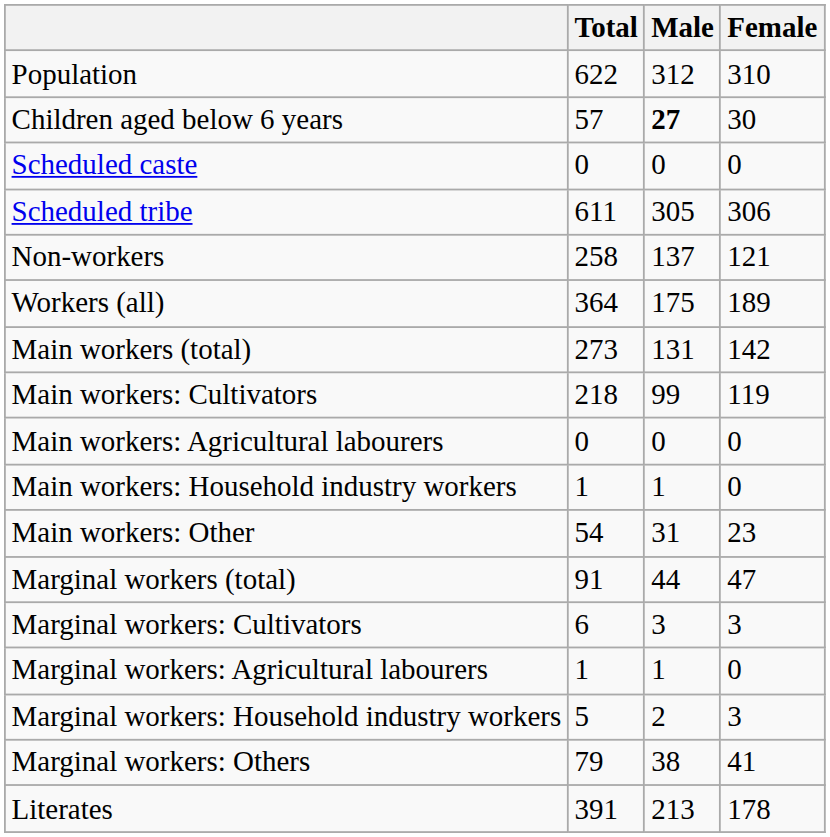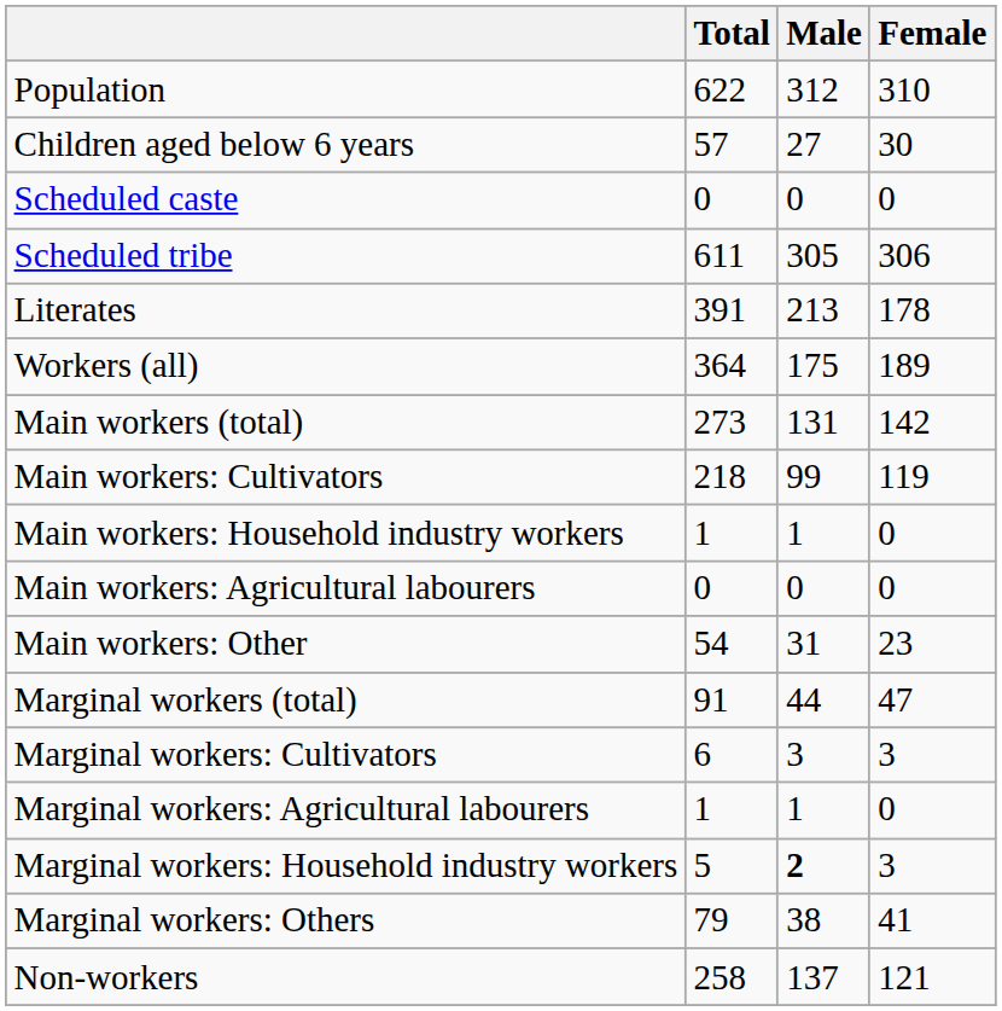 <table class="wikitable sortable">
 <tr>
 <th></th>
 <th>Total</th>
 <th>Male</th>
 <th>Female</th>
 </tr>
 <tr>
 <td>Population</td>
 <td>622</td>
 <td>312</td>
 <td>310</td>
 </tr>
 <tr>
 <td>Children aged below 6 years</td>
 <td>57</td>
-<td><strong>27</strong></td>
+<td>27</td>
 <td>30</td>
 </tr>
 <tr>
 <td><a href='#'>Scheduled caste</a></td>
 <td>0</td>
 <td>0</td>
 <td>0</td>
 </tr>
 <tr>
 <td><a href='#'>Scheduled tribe</a></td>
 <td>611</td>
 <td>305</td>
 <td>306</td>
 </tr>
 <tr>
-<td>Non-workers</td>
-<td>258</td>
-<td>137</td>
-<td>121</td>
+<td>Literates</td>
+<td>391</td>
+<td>213</td>
+<td>178</td>
 </tr>
 <tr>
 <td>Workers (all)</td>
 <td>364</td>
 <td>175</td>
 <td>189</td>
 </tr>
 <tr>
 <td>Main workers (total)</td>
 <td>273</td>
 <td>131</td>
 <td>142</td>
 </tr>
 <tr>
 <td>Main workers: Cultivators</td>
 <td>218</td>
 <td>99</td>
 <td>119</td>
 </tr>
 <tr>
+<td>Main workers: Household industry workers</td>
+<td>1</td>
+<td>1</td>
+<td>0</td>
+</tr>
+<tr>
 <td>Main workers: Agricultural labourers</td>
 <td>0</td>
 <td>0</td>
-<td>0</td>
-</tr>
-<tr>
-<td>Main workers: Household industry workers</td>
-<td>1</td>
-<td>1</td>
 <td>0</td>
 </tr>
 <tr>
 <td>Main workers: Other</td>
 <td>54</td>
 <td>31</td>
 <td>23</td>
 </tr>
 <tr>
 <td>Marginal workers (total)</td>
 <td>91</td>
 <td>44</td>
 <td>47</td>
 </tr>
 <tr>
 <td>Marginal workers: Cultivators</td>
 <td>6</td>
 <td>3</td>
 <td>3</td>
 </tr>
 <tr>
 <td>Marginal workers: Agricultural labourers</td>
 <td>1</td>
 <td>1</td>
 <td>0</td>
 </tr>
 <tr>
 <td>Marginal workers: Household industry workers</td>
 <td>5</td>
-<td>2</td>
+<td><strong>2</strong></td>
 <td>3</td>
 </tr>
 <tr>
 <td>Marginal workers: Others</td>
 <td>79</td>
 <td>38</td>
 <td>41</td>
 </tr>
 <tr>
-<td>Literates</td>
-<td>391</td>
-<td>213</td>
-<td>178</td>
+<td>Non-workers</td>
+<td>258</td>
+<td>137</td>
+<td>121</td>
 </tr>
 </table>
